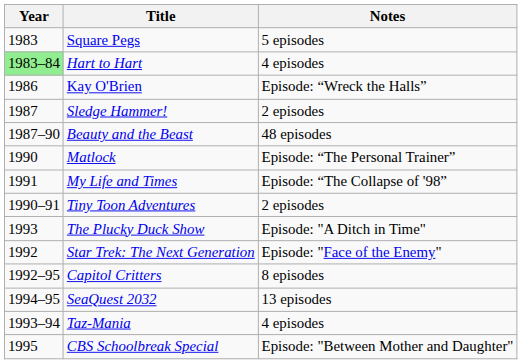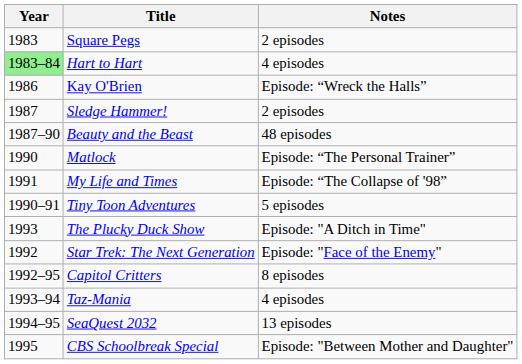 <table class="wikitable">
 <tr>
 <th>Year</th>
 <th>Title</th>
 <th>Notes</th>
 </tr>
 <tr>
 <td>1983</td>
 <td><a href='#'>Square Pegs</a></td>
-<td>5 episodes</td>
+<td>2 episodes</td>
 </tr>
 <tr>
 <td style="background: lightgreen;">1983–84</td>
 <td><em><a href='#'>Hart to Hart</a></em></td>
 <td>4 episodes</td>
 </tr>
 <tr>
 <td>1986</td>
 <td><a href='#'>Kay O'Brien</a></td>
 <td>Episode: “Wreck the Halls”</td>
 </tr>
 <tr>
 <td>1987</td>
 <td><em><a href='#'>Sledge Hammer!</a></em></td>
 <td>2 episodes</td>
 </tr>
 <tr>
 <td>1987–90</td>
 <td><em><a href='#'>Beauty and the Beast</a></em></td>
 <td>48 episodes</td>
 </tr>
 <tr>
 <td>1990</td>
 <td><em><a href='#'>Matlock</a></em></td>
 <td>Episode: “The Personal Trainer”</td>
 </tr>
 <tr>
 <td>1991</td>
 <td><em><a href='#'>My Life and Times</a></em></td>
 <td>Episode: “The Collapse of '98”</td>
 </tr>
 <tr>
 <td>1990–91</td>
 <td><em><a href='#'>Tiny Toon Adventures</a></em></td>
-<td>2 episodes</td>
+<td>5 episodes</td>
 </tr>
 <tr>
 <td>1993</td>
 <td><em><a href='#'>The Plucky Duck Show</a></em></td>
 <td>Episode: "A Ditch in Time"</td>
 </tr>
 <tr>
 <td>1992</td>
 <td><em><a href='#'>Star Trek: The Next Generation</a></em></td>
 <td>Episode: "<a href='#'>Face of the Enemy</a>"</td>
 </tr>
 <tr>
 <td>1992–95</td>
 <td><em><a href='#'>Capitol Critters</a></em></td>
 <td>8 episodes</td>
 </tr>
 <tr>
+<td>1993–94</td>
+<td><em><a href='#'>Taz-Mania</a></em></td>
+<td>4 episodes</td>
+</tr>
+<tr>
 <td>1994–95</td>
 <td><em><a href='#'>SeaQuest 2032</a></em></td>
 <td>13 episodes</td>
-</tr>
-<tr>
-<td>1993–94</td>
-<td><em><a href='#'>Taz-Mania</a></em></td>
-<td>4 episodes</td>
 </tr>
 <tr>
 <td>1995</td>
 <td><em><a href='#'>CBS Schoolbreak Special</a></em></td>
 <td>Episode: "Between Mother and Daughter"</td>
 </tr>
 </table>
